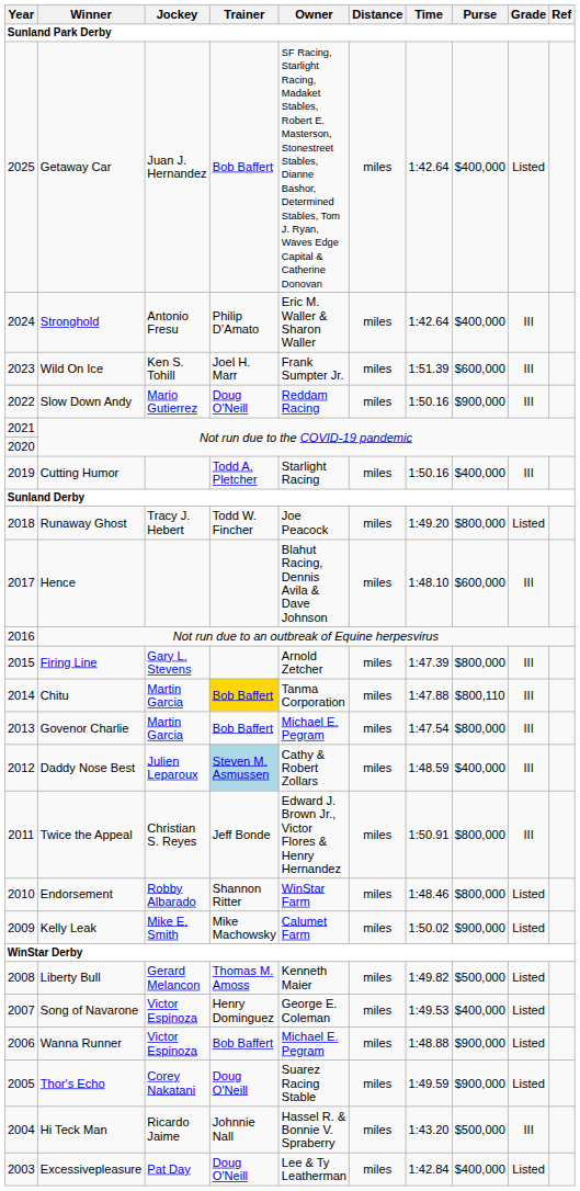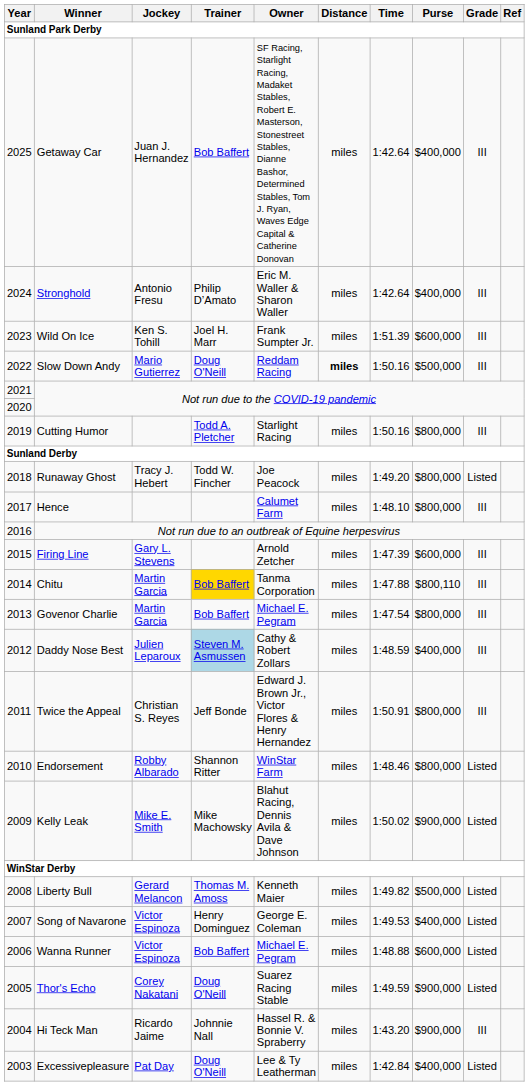 <table class="wikitable sortable" style="font-size:95%">
 <tr>
 <th>Year</th>
 <th>Winner</th>
 <th>Jockey</th>
 <th>Trainer</th>
 <th>Owner</th>
 <th>Distance</th>
 <th>Time</th>
 <th>Purse</th>
 <th>Grade</th>
 <th>Ref</th>
 </tr>
 <tr style="font-size:90%; background-color:white">
 <td align="left" colspan=11><strong>Sunland Park Derby</strong></td>
 </tr>
 <tr>
 <td align=center>2025</td>
 <td>Getaway Car</td>
 <td>Juan J. Hernandez</td>
 <td><a href='#'>Bob Baffert</a></td>
 <td><small>SF Racing, Starlight Racing, Madaket Stables, Robert E. Masterson, Stonestreet Stables, Dianne Bashor, Determined Stables, Tom J. Ryan, Waves Edge Capital & Catherine Donovan</small></td>
 <td align=center> miles</td>
 <td align=center>1:42.64</td>
 <td align=center>$400,000</td>
-<td align=center>Listed</td>
+<td align=center>III</td>
 <td></td>
 </tr>
 <tr>
 <td align=center>2024</td>
 <td><a href='#'>Stronghold</a></td>
 <td>Antonio Fresu</td>
 <td>Philip D’Amato</td>
 <td>Eric M. Waller & Sharon Waller</td>
 <td align=center> miles</td>
 <td align=center>1:42.64</td>
 <td align=center>$400,000</td>
 <td align=center>III</td>
 <td></td>
 </tr>
 <tr>
 <td align=center>2023</td>
 <td>Wild On Ice</td>
 <td>Ken S. Tohill</td>
 <td>Joel H. Marr</td>
 <td>Frank Sumpter Jr.</td>
 <td align=center> miles</td>
 <td align=center>1:51.39</td>
 <td align=center>$600,000</td>
 <td align=center>III</td>
 <td></td>
 </tr>
 <tr>
 <td align=center>2022</td>
 <td>Slow Down Andy</td>
 <td><a href='#'>Mario Gutierrez</a></td>
 <td><a href='#'>Doug O'Neill</a></td>
 <td><a href='#'>Reddam Racing</a></td>
-<td align=center> miles</td>
+<td align=center><strong> miles</strong></td>
 <td align=center>1:50.16</td>
-<td align=center>$900,000</td>
+<td align=center>$500,000</td>
 <td align=center>III</td>
 <td></td>
 </tr>
 <tr>
 <td align=center>2021</td>
 <td colspan="9" rowspan="2" align="center"><em>Not run due to the <a href='#'>COVID-19 pandemic</a></em></td>
 </tr>
 <tr>
 <td align=center>2020</td>
 </tr>
 <tr>
 <td align=center>2019</td>
 <td>Cutting Humor</td>
 <td></td>
 <td><a href='#'>Todd A. Pletcher</a></td>
 <td>Starlight Racing</td>
 <td align=center> miles</td>
 <td align=center>1:50.16</td>
-<td align=center>$400,000</td>
+<td align=center>$800,000</td>
 <td align=center>III</td>
 <td></td>
 </tr>
 <tr style="font-size:90%; background-color:white">
 <td align="left" colspan=11><strong>Sunland Derby</strong></td>
 </tr>
 <tr>
 <td align=center>2018</td>
 <td>Runaway Ghost</td>
 <td>Tracy J. Hebert</td>
 <td>Todd W. Fincher</td>
 <td>Joe Peacock</td>
 <td align=center> miles</td>
 <td align=center>1:49.20</td>
 <td align=center>$800,000</td>
 <td align=center>Listed</td>
 <td></td>
 </tr>
 <tr>
 <td align=center>2017</td>
 <td>Hence</td>
 <td></td>
 <td></td>
-<td>Blahut Racing, Dennis Avila & Dave Johnson</td>
+<td><a href='#'>Calumet Farm</a></td>
 <td align=center> miles</td>
 <td align=center>1:48.10</td>
-<td align=center>$600,000</td>
+<td align=center>$800,000</td>
 <td align=center>III</td>
 <td></td>
 </tr>
 <tr>
 <td align=center>2016</td>
 <td colspan="9" align="center"><em>Not run due to an outbreak of Equine herpesvirus</em></td>
 </tr>
 <tr>
 <td align=center>2015</td>
 <td><a href='#'>Firing Line</a></td>
 <td><a href='#'>Gary L. Stevens</a></td>
 <td></td>
 <td>Arnold Zetcher</td>
 <td align=center> miles</td>
 <td align=center>1:47.39</td>
-<td align=center>$800,000</td>
+<td align=center>$600,000</td>
 <td align=center>III</td>
 <td></td>
 </tr>
 <tr>
 <td align=center>2014</td>
 <td>Chitu</td>
 <td><a href='#'>Martin Garcia</a></td>
 <td style="background: gold;"><a href='#'>Bob Baffert</a></td>
 <td>Tanma Corporation</td>
 <td align=center> miles</td>
 <td align=center>1:47.88</td>
 <td align=center>$800,110</td>
 <td align=center>III</td>
 <td></td>
 </tr>
 <tr>
 <td align=center>2013</td>
 <td>Govenor Charlie</td>
 <td><a href='#'>Martin Garcia</a></td>
 <td><a href='#'>Bob Baffert</a></td>
 <td><a href='#'>Michael E. Pegram</a></td>
 <td align=center> miles</td>
 <td align=center>1:47.54</td>
 <td align=center>$800,000</td>
 <td align=center>III</td>
 <td></td>
 </tr>
 <tr>
 <td align=center>2012</td>
 <td>Daddy Nose Best</td>
 <td><a href='#'>Julien Leparoux</a></td>
 <td style="background: lightblue;"><a href='#'>Steven M. Asmussen</a></td>
 <td>Cathy & Robert Zollars</td>
 <td align=center> miles</td>
 <td align=center>1:48.59</td>
 <td align=center>$400,000</td>
 <td align=center>III</td>
 <td></td>
 </tr>
 <tr>
 <td align=center>2011</td>
 <td>Twice the Appeal</td>
 <td>Christian S. Reyes</td>
 <td>Jeff Bonde</td>
 <td>Edward J. Brown Jr., Victor Flores & Henry Hernandez</td>
 <td align=center> miles</td>
 <td align=center>1:50.91</td>
 <td align=center>$800,000</td>
 <td align=center>III</td>
 <td></td>
 </tr>
 <tr>
 <td align=center>2010</td>
 <td>Endorsement</td>
 <td><a href='#'>Robby Albarado</a></td>
 <td>Shannon Ritter</td>
 <td><a href='#'>WinStar Farm</a></td>
 <td align=center> miles</td>
 <td align=center>1:48.46</td>
 <td align=center>$800,000</td>
 <td align=center>Listed</td>
 <td></td>
 </tr>
 <tr>
 <td align=center>2009</td>
 <td>Kelly Leak</td>
 <td><a href='#'>Mike E. Smith</a></td>
 <td>Mike Machowsky</td>
-<td><a href='#'>Calumet Farm</a></td>
+<td>Blahut Racing, Dennis Avila & Dave Johnson</td>
 <td align=center> miles</td>
 <td align=center>1:50.02</td>
 <td align=center>$900,000</td>
 <td align=center>Listed</td>
 <td></td>
 </tr>
 <tr style="font-size:90%; background-color:white">
 <td align="left" colspan=11><strong>WinStar Derby</strong></td>
 </tr>
 <tr>
 <td align=center>2008</td>
 <td>Liberty Bull</td>
 <td><a href='#'>Gerard Melancon</a></td>
 <td><a href='#'>Thomas M. Amoss</a></td>
 <td>Kenneth Maier</td>
 <td align=center> miles</td>
 <td align=center>1:49.82</td>
 <td align=center>$500,000</td>
 <td align=center>Listed</td>
 <td></td>
 </tr>
 <tr>
 <td align=center>2007</td>
 <td>Song of Navarone</td>
 <td><a href='#'>Victor Espinoza</a></td>
 <td>Henry Dominguez</td>
 <td>George E. Coleman</td>
 <td align=center> miles</td>
 <td align=center>1:49.53</td>
 <td align=center>$400,000</td>
 <td align=center>Listed</td>
 <td></td>
 </tr>
 <tr>
 <td align=center>2006</td>
 <td>Wanna Runner</td>
 <td><a href='#'>Victor Espinoza</a></td>
 <td><a href='#'>Bob Baffert</a></td>
 <td><a href='#'>Michael E. Pegram</a></td>
 <td align=center> miles</td>
 <td align=center>1:48.88</td>
-<td align=center>$900,000</td>
+<td align=center>$600,000</td>
 <td align=center>Listed</td>
 <td></td>
 </tr>
 <tr>
 <td align=center>2005</td>
 <td><a href='#'>Thor's Echo</a></td>
 <td><a href='#'>Corey Nakatani</a></td>
 <td><a href='#'>Doug O'Neill</a></td>
 <td>Suarez Racing Stable</td>
 <td align=center> miles</td>
 <td align=center>1:49.59</td>
 <td align=center>$900,000</td>
 <td align=center>Listed</td>
 <td></td>
 </tr>
 <tr>
 <td align=center>2004</td>
 <td>Hi Teck Man</td>
 <td>Ricardo Jaime</td>
 <td>Johnnie Nall</td>
 <td>Hassel R. & Bonnie V. Spraberry</td>
 <td align=center> miles</td>
 <td align=center>1:43.20</td>
-<td align=center>$500,000</td>
+<td align=center>$900,000</td>
 <td align=center>III</td>
 <td></td>
 </tr>
 <tr>
 <td align=center>2003</td>
 <td>Excessivepleasure</td>
 <td><a href='#'>Pat Day</a></td>
 <td><a href='#'>Doug O'Neill</a></td>
 <td>Lee & Ty Leatherman</td>
 <td align=center> miles</td>
 <td align=center>1:42.84</td>
 <td align=center>$400,000</td>
 <td align=center>Listed</td>
 <td></td>
 </tr>
 </table>
